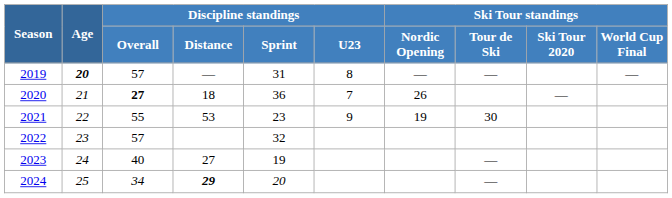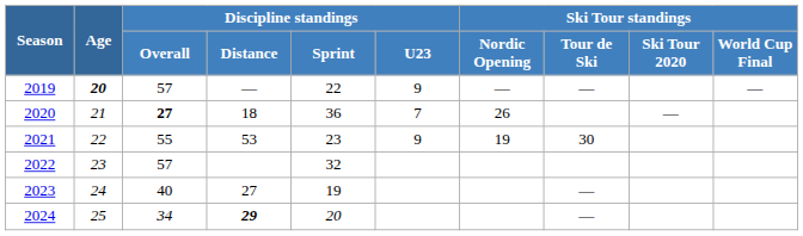 <table class="wikitable" style="font-size:95%; text-align:center; border:grey solid 1px; border-collapse:collapse; background:#ffffff;">
 <tr>
 <th style="background-color:#369; color:white; width:60px;" rowspan="2"> Season </th>
 <th style="background-color:#369; color:white; width:40px;" rowspan="2"> Age </th>
 <th style="background-color:#4180be; color:white;" colspan="4">Discipline standings</th>
 <th style="background-color:#4180be; color:white;" colspan="4">Ski Tour standings</th>
 </tr>
 <tr>
 <th style="background-color:#4180be; color:white; width:75px;">Overall</th>
 <th style="background-color:#4180be; color:white; width:75px;">Distance</th>
 <th style="background-color:#4180be; color:white; width:75px;">Sprint</th>
 <th style="background-color:#4180be; color:white; width:75px;">U23</th>
 <th style="background-color:#4180be; color:white; width:75px;">Nordic<br>Opening</th>
 <th style="background-color:#4180be; color:white; width:75px;">Tour de<br>Ski</th>
 <th style="background-color:#4180be; color:white; width:75px;">Ski Tour <br>2020</th>
 <th style="background-color:#4180be; color:white; width:75px;">World Cup<br>Final</th>
 </tr>
 <tr>
 <td><a href='#'>2019</a></td>
 <td><strong><em>20</em></strong></td>
 <td>57</td>
 <td>—</td>
-<td>31</td>
-<td>8</td>
+<td>22</td>
+<td>9</td>
 <td>—</td>
 <td>—</td>
 <td></td>
 <td>—</td>
 </tr>
 <tr>
 <td><a href='#'>2020</a></td>
 <td><em>21</em></td>
 <td><strong>27</strong></td>
 <td>18</td>
 <td>36</td>
 <td>7</td>
 <td>26</td>
 <td></td>
 <td>—</td>
 <td></td>
 </tr>
 <tr>
 <td><a href='#'>2021</a></td>
 <td><em>22</em></td>
 <td>55</td>
 <td>53</td>
 <td>23</td>
 <td>9</td>
 <td>19</td>
 <td>30</td>
 <td></td>
 <td></td>
 </tr>
 <tr>
 <td><a href='#'>2022</a></td>
 <td><em>23</em></td>
 <td>57</td>
 <td></td>
 <td>32</td>
 <td></td>
 <td></td>
 <td></td>
 <td></td>
 <td></td>
 </tr>
 <tr>
 <td><a href='#'>2023</a></td>
 <td><em>24</em></td>
 <td>40</td>
 <td>27</td>
 <td>19</td>
 <td></td>
 <td></td>
 <td>—</td>
 <td></td>
 <td></td>
 </tr>
 <tr>
 <td><a href='#'>2024</a></td>
 <td><em>25</em></td>
 <td><em>34</em></td>
 <td><strong><em>29</em></strong></td>
 <td><em>20</em></td>
 <td></td>
 <td></td>
 <td>—</td>
 <td></td>
 <td></td>
 </tr>
 </table>
